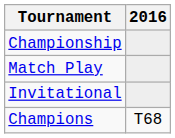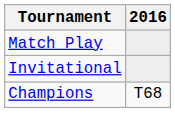 <table class="wikitable" style="text-align:center;">
 <tr>
 <th>Tournament</th>
 <th>2016</th>
-</tr>
-<tr>
-<td align="left"><a href='#'>Championship</a></td>
-<td style="background:#eeeeee;"></td>
 </tr>
 <tr>
 <td align="left"><a href='#'>Match Play</a></td>
 <td style="background:#eeeeee;"></td>
 </tr>
 <tr>
 <td align="left"><a href='#'>Invitational</a></td>
 <td style="background:#eeeeee;"></td>
 </tr>
 <tr>
 <td align="left"><a href='#'>Champions</a></td>
 <td>T68</td>
 </tr>
 </table>
